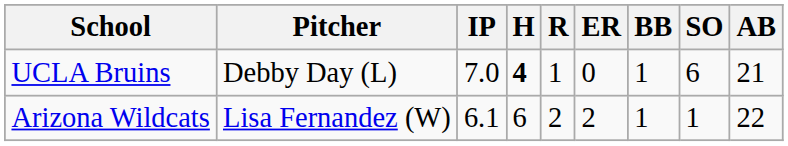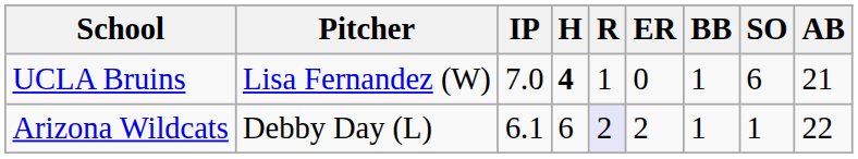 <table class="wikitable">
 <tr>
 <th>School</th>
 <th>Pitcher</th>
 <th>IP</th>
 <th>H</th>
 <th>R</th>
 <th>ER</th>
 <th>BB</th>
 <th>SO</th>
 <th>AB</th>
 </tr>
 <tr>
 <td><a href='#'>UCLA Bruins</a></td>
-<td>Debby Day (L)</td>
+<td><a href='#'>Lisa Fernandez</a> (W)</td>
 <td>7.0</td>
 <td><strong>4</strong></td>
 <td>1</td>
 <td>0</td>
 <td>1</td>
 <td>6</td>
 <td>21</td>
 </tr>
 <tr>
 <td><a href='#'>Arizona Wildcats</a></td>
-<td><a href='#'>Lisa Fernandez</a> (W)</td>
+<td>Debby Day (L)</td>
 <td>6.1</td>
 <td>6</td>
-<td>2</td>
+<td style="background: lavender;">2</td>
 <td>2</td>
 <td>1</td>
 <td>1</td>
 <td>22</td>
 </tr>
 </table>
